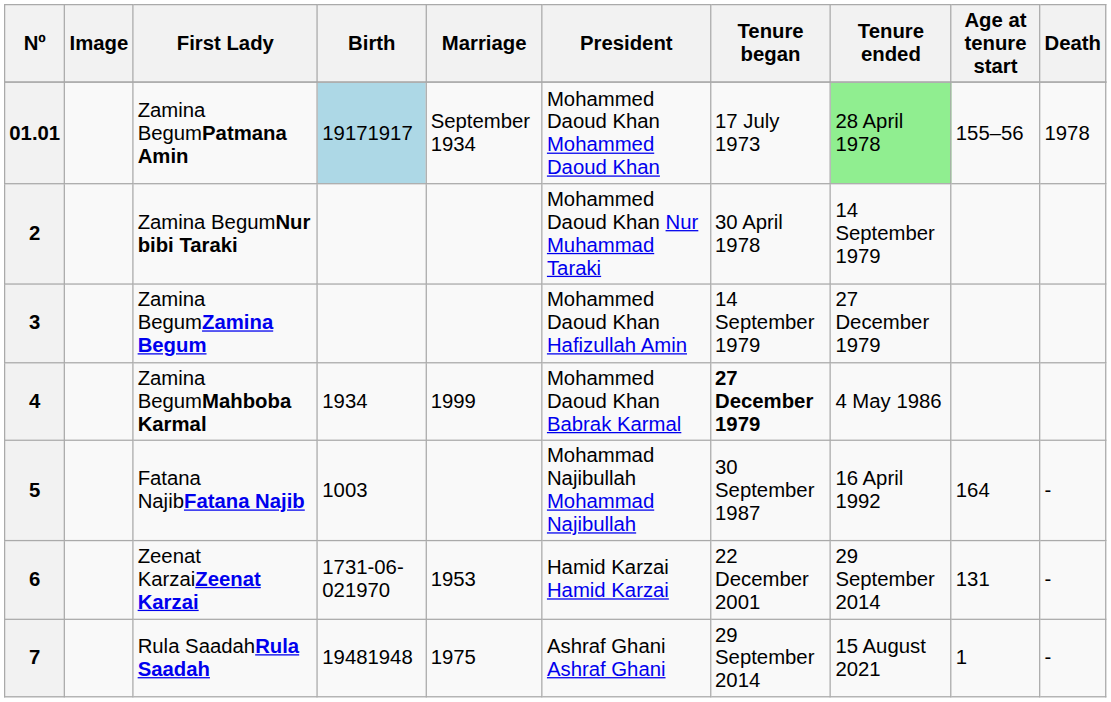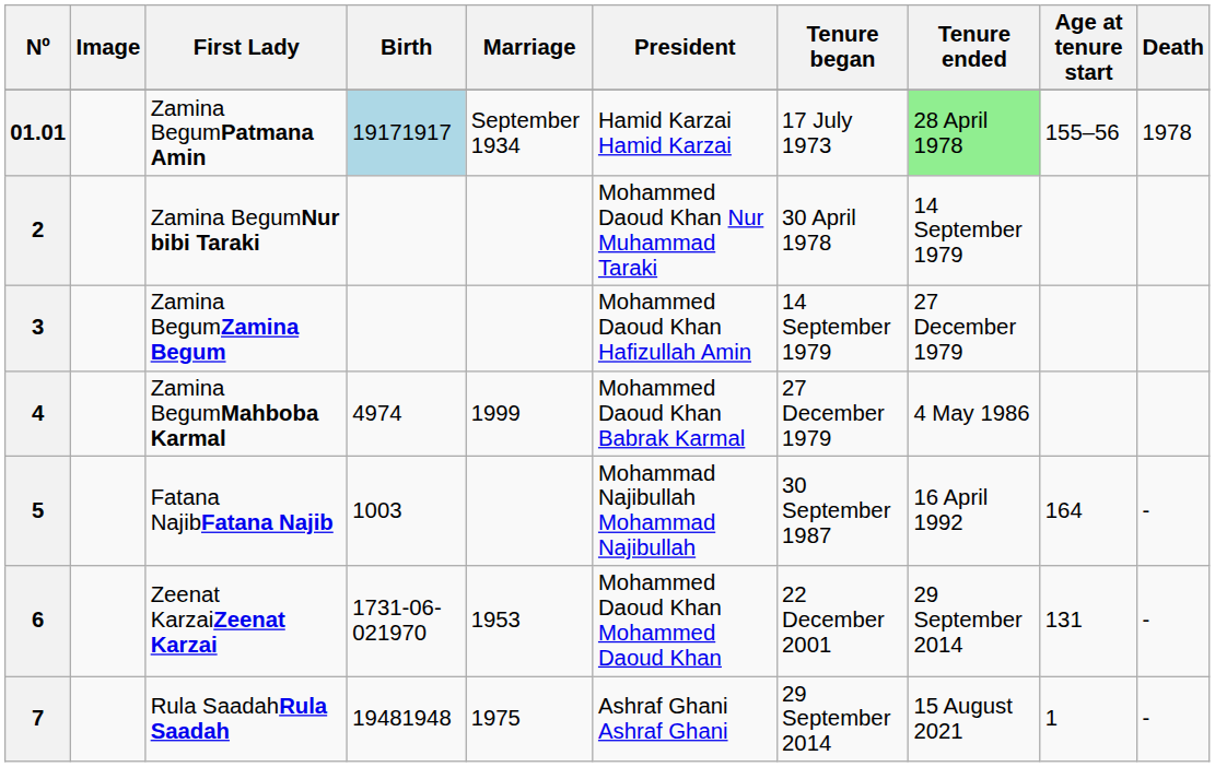 <table class="sortable wikitable">
 <tr>
 <th align="center">Nº<br></th>
 <th align="center" class="unsortable">Image<br></th>
 <th align="center">First Lady<br></th>
 <th align="center">Birth</th>
 <th align="center">Marriage<br></th>
 <th align="center">President <br></th>
 <th align="center" class="unsortable">Tenure began<br></th>
 <th align="center" class="unsortable">Tenure ended</th>
 <th align="center">Age at tenure start</th>
 <th align="center">Death</th>
 </tr>
 <tr style="text-align: left; background:#FFFFFF">
 </tr>
 <tr>
 <th><span>01.0</span>1</th>
 <td></td>
 <td><span>Zamina Begum</span><strong>Patmana Amin</strong><br></td>
 <td style="background: lightblue;"><span>1917</span>1917</td>
 <td>September 1934</td>
-<td><span>Mohammed Daoud Khan</span> <a href='#'>Mohammed Daoud Khan</a></td>
+<td><span>Hamid Karzai</span> <a href='#'>Hamid Karzai</a></td>
 <td>17 July 1973</td>
 <td style="background: lightgreen;">28 April 1978</td>
 <td><span>1</span>55–56</td>
 <td>1978</td>
 </tr>
 <tr>
 <th>2</th>
 <td></td>
 <td><span>Zamina Begum</span><strong>Nur bibi Taraki</strong><br></td>
 <td></td>
 <td></td>
 <td><span>Mohammed Daoud Khan</span> <a href='#'>Nur Muhammad Taraki</a></td>
 <td>30 April 1978</td>
 <td>14 September<br>1979</td>
 <td></td>
 <td></td>
 </tr>
 <tr>
 <th>3</th>
 <td></td>
 <td><span>Zamina Begum</span><strong><a href='#'>Zamina Begum</a></strong><br></td>
 <td></td>
 <td></td>
 <td><span>Mohammed Daoud Khan</span> <a href='#'>Hafizullah Amin</a></td>
 <td>14 September 1979</td>
 <td>27 December 1979</td>
 <td></td>
 <td></td>
 </tr>
 <tr>
 <th>4</th>
 <td></td>
 <td><span>Zamina Begum</span><strong>Mahboba Karmal</strong><br></td>
-<td>1934</td>
+<td>4974</td>
 <td>1999</td>
 <td><span>Mohammed Daoud Khan</span> <a href='#'>Babrak Karmal</a></td>
-<td><strong>27 December 1979</strong></td>
+<td>27 December 1979</td>
 <td>4 May 1986</td>
 <td></td>
 <td></td>
 </tr>
 <tr>
 <th>5</th>
 <td></td>
 <td><span>Fatana Najib</span><strong><a href='#'>Fatana Najib</a></strong><br></td>
 <td>1003</td>
 <td></td>
 <td><span>Mohammad Najibullah</span> <a href='#'>Mohammad Najibullah</a></td>
 <td>30 September 1987</td>
 <td>16 April 1992</td>
 <td><span>1</span>64</td>
 <td>-</td>
 </tr>
 <tr>
 <th>6</th>
 <td></td>
 <td><span>Zeenat Karzai</span><strong><a href='#'>Zeenat Karzai</a></strong><br></td>
 <td><span>1731-06-02</span>1970</td>
 <td>1953</td>
-<td><span>Hamid Karzai</span> <a href='#'>Hamid Karzai</a></td>
+<td><span>Mohammed Daoud Khan</span> <a href='#'>Mohammed Daoud Khan</a></td>
 <td>22 December 2001</td>
 <td>29 September 2014</td>
 <td><span>1</span>31</td>
 <td>-</td>
 </tr>
 <tr>
 <th>7</th>
 <td></td>
 <td><span>Rula Saadah</span><strong><a href='#'>Rula Saadah</a></strong><br></td>
 <td><span>1948</span>1948</td>
 <td>1975</td>
 <td><span>Ashraf Ghani</span> <a href='#'>Ashraf Ghani</a></td>
 <td>29 September 2014</td>
 <td>15 August 2021</td>
 <td><span>1</span></td>
 <td>-</td>
 </tr>
 </table>
